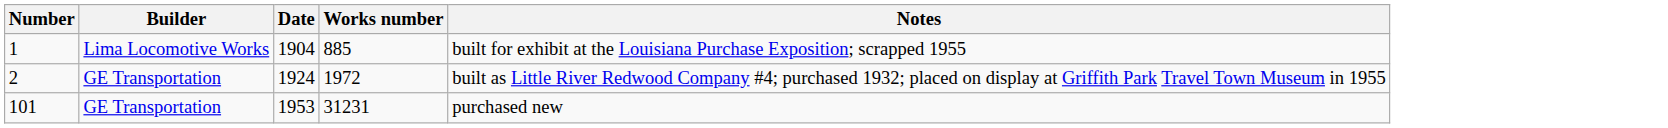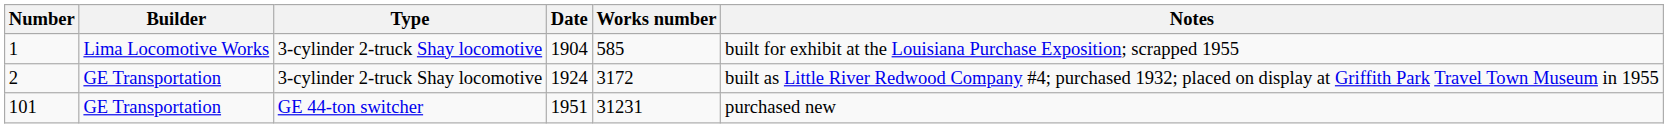 <table class="wikitable">
 <tr>
 <th>Number</th>
 <th>Builder</th>
+<th>Type</th>
 <th>Date</th>
 <th>Works number</th>
 <th>Notes</th>
 </tr>
 <tr>
 <td>1</td>
 <td><a href='#'>Lima Locomotive Works</a></td>
+<td>3-cylinder 2-truck <a href='#'>Shay locomotive</a></td>
 <td>1904</td>
-<td>885</td>
+<td>585</td>
 <td>built for exhibit at the <a href='#'>Louisiana Purchase Exposition</a>; scrapped 1955</td>
 </tr>
 <tr>
 <td>2</td>
 <td><a href='#'>GE Transportation</a></td>
+<td>3-cylinder 2-truck Shay locomotive</td>
 <td>1924</td>
-<td>1972</td>
+<td>3172</td>
 <td>built as <a href='#'>Little River Redwood Company</a> #4; purchased 1932; placed on display at <a href='#'>Griffith Park</a> <a href='#'>Travel Town Museum</a> in 1955</td>
 </tr>
 <tr>
 <td>101</td>
 <td><a href='#'>GE Transportation</a></td>
-<td>1953</td>
+<td><a href='#'>GE 44-ton switcher</a></td>
+<td>1951</td>
 <td>31231</td>
 <td>purchased new</td>
 </tr>
 </table>
